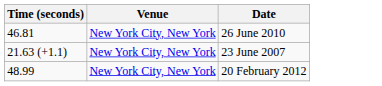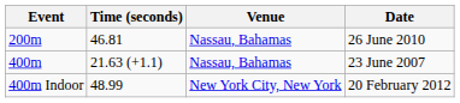 <table class=wikitable>
 <tr>
+<th>Event</th>
 <th>Time (seconds)</th>
 <th>Venue</th>
 <th>Date</th>
 </tr>
 <tr>
+<td><a href='#'>200m</a></td>
 <td>46.81</td>
-<td><a href='#'>New York City, New York</a></td>
+<td><a href='#'>Nassau, Bahamas</a></td>
 <td>26 June 2010</td>
 </tr>
 <tr>
+<td><a href='#'>400m</a></td>
 <td>21.63 (+1.1)</td>
-<td><a href='#'>New York City, New York</a></td>
+<td><a href='#'>Nassau, Bahamas</a></td>
 <td>23 June 2007</td>
 </tr>
 <tr>
+<td><a href='#'>400m</a> Indoor</td>
 <td>48.99</td>
 <td><a href='#'>New York City, New York</a></td>
 <td>20 February 2012</td>
 </tr>
 </table>
